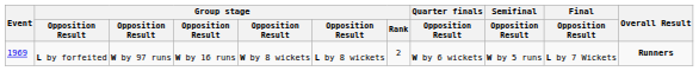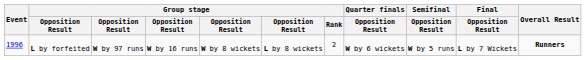 <table class=wikitable style=font-size:90%;text-align:center>
 <tr>
 <th rowspan=2>Event</th>
 <th colspan=6>Group stage</th>
 <th>Quarter finals</th>
 <th>Semifinal</th>
 <th>Final</th>
 <th rowspan=2>Overall Result</th>
 </tr>
 <tr style=font-size:95%>
 <th>Opposition<br>Result</th>
 <th>Opposition<br>Result</th>
 <th>Opposition<br>Result</th>
 <th>Opposition<br>Result</th>
 <th>Opposition<br>Result</th>
 <th>Rank</th>
 <th>Opposition<br>Result</th>
 <th>Opposition<br>Result</th>
 <th>Opposition<br>Result</th>
 </tr>
 <tr>
-<td align=left><a href='#'>1969</a></td>
+<td align=left><a href='#'>1996</a></td>
 <td><br><strong>L</strong> by forfeited</td>
 <td><br><strong>W</strong> by 97 runs</td>
 <td><br><strong>W</strong> by 16 runs</td>
 <td><br><strong>W</strong> by 8 wickets</td>
 <td><br><strong>L</strong> by 8 wickets</td>
 <td>2</td>
 <td><br><strong>W</strong> by 6 wickets</td>
 <td><br><strong>W</strong> by 5 runs</td>
 <td><br><strong>L</strong> by 7 Wickets</td>
 <td><strong>Runners</strong></td>
 </tr>
 </table>
